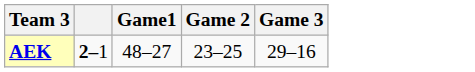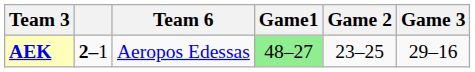 <table class="wikitable">
 <tr>
 <th>Team 3</th>
 <th></th>
+<th>Team 6</th>
 <th>Game1</th>
 <th>Game 2</th>
 <th>Game 3</th>
 </tr>
 <tr>
 <td bgcolor="#FFFFBB"><strong><a href='#'>AEK</a></strong></td>
 <td style="text-align: center"><strong>2–</strong>1</td>
-<td style="text-align: center">48–27</td>
+<td><a href='#'>Aeropos Edessas</a></td>
+<td style="background: lightgreen; text-align: center">48–27</td>
 <td style="text-align: center">23–25</td>
 <td style="text-align: center">29–16</td>
 </tr>
 </table>
